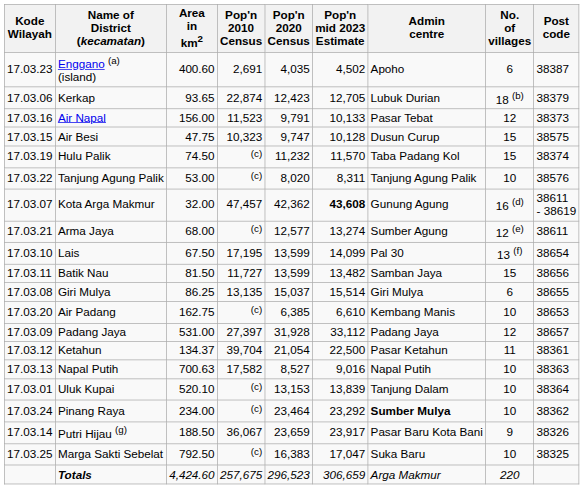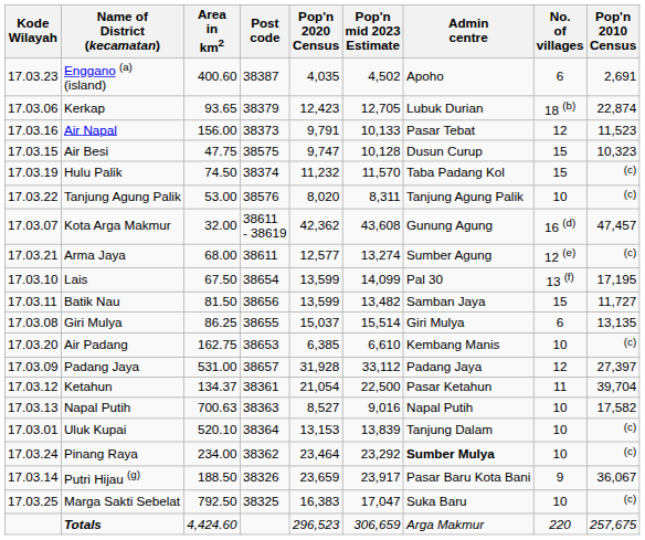 <table class="wikitable sortable">
 <tr>
 <th>Kode <br>Wilayah</th>
 <th>Name of<br>District<br>(<em>kecamatan</em>)</th>
 <th>Area <br>in<br>km<sup>2</sup></th>
-<th>Pop'n <br>2010<br>Census</th>
+<th>Post<br>code</th>
 <th>Pop'n <br>2020<br>Census</th>
 <th>Pop'n <br>mid 2023<br>Estimate</th>
 <th>Admin<br>centre</th>
 <th>No.<br>of<br>villages</th>
-<th>Post<br>code</th>
+<th>Pop'n <br>2010<br>Census</th>
 </tr>
 <tr>
 <td>17.03.23</td>
 <td><a href='#'>Enggano</a> <sup>(a)</sup> <br> (island)</td>
 <td align="right">400.60</td>
-<td align="right">2,691</td>
+<td>38387</td>
 <td align="right">4,035</td>
 <td align="right">4,502</td>
 <td>Apoho</td>
 <td align="center">6</td>
-<td>38387</td>
+<td align="right">2,691</td>
 </tr>
 <tr>
 <td>17.03.06</td>
 <td>Kerkap</td>
 <td align="right">93.65</td>
-<td align="right">22,874</td>
+<td>38379</td>
 <td align="right">12,423</td>
 <td align="right">12,705</td>
 <td>Lubuk Durian</td>
 <td align="center">18 <sup>(b)</sup></td>
-<td>38379</td>
+<td align="right">22,874</td>
 </tr>
 <tr>
 <td>17.03.16</td>
 <td><a href='#'>Air Napal</a></td>
 <td align="right">156.00</td>
-<td align="right">11,523</td>
+<td>38373</td>
 <td align="right">9,791</td>
 <td align="right">10,133</td>
 <td>Pasar Tebat</td>
 <td align="center">12</td>
-<td>38373</td>
+<td align="right">11,523</td>
 </tr>
 <tr>
 <td>17.03.15</td>
 <td>Air Besi</td>
 <td align="right">47.75</td>
-<td align="right">10,323</td>
+<td>38575</td>
 <td align="right">9,747</td>
 <td align="right">10,128</td>
 <td>Dusun Curup</td>
 <td align="center">15</td>
-<td>38575</td>
+<td align="right">10,323</td>
 </tr>
 <tr>
 <td>17.03.19</td>
 <td>Hulu Palik</td>
 <td align="right">74.50</td>
-<td align="right"><sup>(c)</sup></td>
+<td>38374</td>
 <td align="right">11,232</td>
 <td align="right">11,570</td>
 <td>Taba Padang Kol</td>
 <td align="center">15</td>
-<td>38374</td>
+<td align="right"><sup>(c)</sup></td>
 </tr>
 <tr>
 <td>17.03.22</td>
 <td>Tanjung Agung Palik</td>
 <td align="right">53.00</td>
-<td align="right"><sup>(c)</sup></td>
+<td>38576</td>
 <td align="right">8,020</td>
 <td align="right">8,311</td>
 <td>Tanjung Agung Palik</td>
 <td align="center">10</td>
-<td>38576</td>
+<td align="right"><sup>(c)</sup></td>
 </tr>
 <tr>
 <td>17.03.07</td>
 <td>Kota Arga Makmur</td>
 <td align="right">32.00</td>
-<td align="right">47,457</td>
+<td>38611<br> - 38619</td>
 <td align="right">42,362</td>
-<td align="right"><strong>43,608</strong></td>
+<td align="right">43,608</td>
 <td>Gunung Agung</td>
 <td align="center">16 <sup>(d)</sup></td>
-<td>38611<br> - 38619</td>
+<td align="right">47,457</td>
 </tr>
 <tr>
 <td>17.03.21</td>
 <td>Arma Jaya</td>
 <td align="right">68.00</td>
-<td align="right"><sup>(c)</sup></td>
+<td>38611</td>
 <td align="right">12,577</td>
 <td align="right">13,274</td>
 <td>Sumber Agung</td>
 <td align="center">12 <sup>(e)</sup></td>
-<td>38611</td>
+<td align="right"><sup>(c)</sup></td>
 </tr>
 <tr>
 <td>17.03.10</td>
 <td>Lais</td>
 <td align="right">67.50</td>
-<td align="right">17,195</td>
+<td>38654</td>
 <td align="right">13,599</td>
 <td align="right">14,099</td>
 <td>Pal 30</td>
 <td align="center">13 <sup>(f)</sup></td>
-<td>38654</td>
+<td align="right">17,195</td>
 </tr>
 <tr>
 <td>17.03.11</td>
 <td>Batik Nau</td>
 <td align="right">81.50</td>
-<td align="right">11,727</td>
+<td>38656</td>
 <td align="right">13,599</td>
 <td align="right">13,482</td>
 <td>Samban Jaya</td>
 <td align="center">15</td>
-<td>38656</td>
+<td align="right">11,727</td>
 </tr>
 <tr>
 <td>17.03.08</td>
 <td>Giri Mulya</td>
 <td align="right">86.25</td>
-<td align="right">13,135</td>
+<td>38655</td>
 <td align="right">15,037</td>
 <td align="right">15,514</td>
 <td>Giri Mulya</td>
 <td align="center">6</td>
-<td>38655</td>
+<td align="right">13,135</td>
 </tr>
 <tr>
 <td>17.03.20</td>
 <td>Air Padang</td>
 <td align="right">162.75</td>
-<td align="right"><sup>(c)</sup></td>
+<td>38653</td>
 <td align="right">6,385</td>
 <td align="right">6,610</td>
 <td>Kembang Manis</td>
 <td align="center">10</td>
-<td>38653</td>
+<td align="right"><sup>(c)</sup></td>
 </tr>
 <tr>
 <td>17.03.09</td>
 <td>Padang Jaya</td>
 <td align="right">531.00</td>
-<td align="right">27,397</td>
+<td>38657</td>
 <td align="right">31,928</td>
 <td align="right">33,112</td>
 <td>Padang Jaya</td>
 <td align="center">12</td>
-<td>38657</td>
+<td align="right">27,397</td>
 </tr>
 <tr>
 <td>17.03.12</td>
 <td>Ketahun</td>
 <td align="right">134.37</td>
-<td align="right">39,704</td>
+<td>38361</td>
 <td align="right">21,054</td>
 <td align="right">22,500</td>
 <td>Pasar Ketahun</td>
 <td align="center">11</td>
-<td>38361</td>
+<td align="right">39,704</td>
 </tr>
 <tr>
 <td>17.03.13</td>
 <td>Napal Putih</td>
 <td align="right">700.63</td>
-<td align="right">17,582</td>
+<td>38363</td>
 <td align="right">8,527</td>
 <td align="right">9,016</td>
 <td>Napal Putih</td>
 <td align="center">10</td>
-<td>38363</td>
+<td align="right">17,582</td>
 </tr>
 <tr>
 <td>17.03.01</td>
 <td>Uluk Kupai</td>
 <td align="right">520.10</td>
-<td align="right"><sup>(c)</sup></td>
+<td>38364</td>
 <td align="right">13,153</td>
 <td align="right">13,839</td>
 <td>Tanjung Dalam</td>
 <td align="center">10</td>
-<td>38364</td>
+<td align="right"><sup>(c)</sup></td>
 </tr>
 <tr>
 <td>17.03.24</td>
 <td>Pinang Raya</td>
 <td align="right">234.00</td>
-<td align="right"><sup>(c)</sup></td>
+<td>38362</td>
 <td align="right">23,464</td>
 <td align="right">23,292</td>
 <td><strong>Sumber Mulya</strong></td>
 <td align="center">10</td>
-<td>38362</td>
+<td align="right"><sup>(c)</sup></td>
 </tr>
 <tr>
 <td>17.03.14</td>
 <td>Putri Hijau <sup>(g)</sup></td>
 <td align="right">188.50</td>
-<td align="right">36,067</td>
+<td>38326</td>
 <td align="right">23,659</td>
 <td align="right">23,917</td>
 <td>Pasar Baru Kota Bani</td>
 <td align="center">9</td>
-<td>38326</td>
+<td align="right">36,067</td>
 </tr>
 <tr>
 <td>17.03.25</td>
 <td>Marga Sakti Sebelat</td>
 <td align="right">792.50</td>
-<td align="right"><sup>(c)</sup></td>
+<td>38325</td>
 <td align="right">16,383</td>
 <td align="right">17,047</td>
 <td>Suka Baru</td>
 <td align="center">10</td>
-<td>38325</td>
+<td align="right"><sup>(c)</sup></td>
 </tr>
 <tr>
 <td></td>
 <td><strong><em>Totals</em></strong></td>
 <td align="right"><em>4,424.60</em></td>
-<td align="right"><em>257,675</em></td>
+<td></td>
 <td align="right"><em>296,523</em></td>
 <td align="right"><em>306,659</em></td>
 <td><em>Arga Makmur</em></td>
 <td align="center"><em>220</em></td>
-<td></td>
+<td align="right"><em>257,675</em></td>
 </tr>
 </table>
